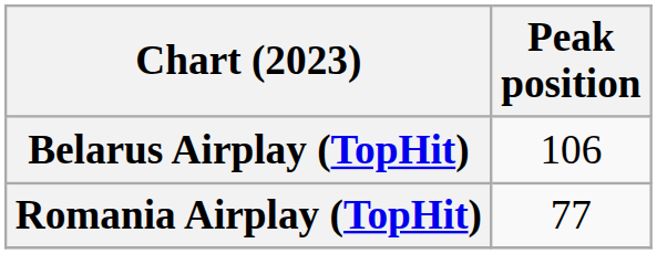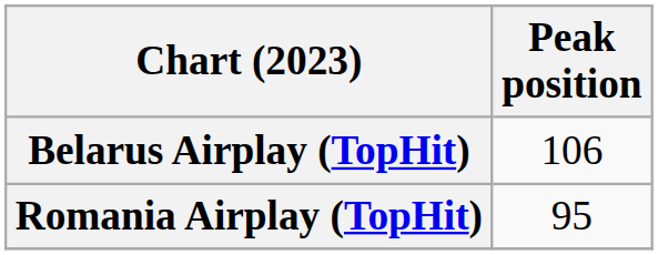 <table class="wikitable sortable plainrowheaders" style="text-align:center;">
 <tr>
 <th>Chart (2023)</th>
 <th>Peak<br>position</th>
 </tr>
 <tr>
 <th scope="row">Belarus Airplay (<a href='#'>TopHit</a>)</th>
 <td>106</td>
 </tr>
 <tr>
 <th scope="row">Romania Airplay (<a href='#'>TopHit</a>)</th>
-<td>77</td>
+<td>95</td>
 </tr>
 <tr>
 </tr>
 </table>
